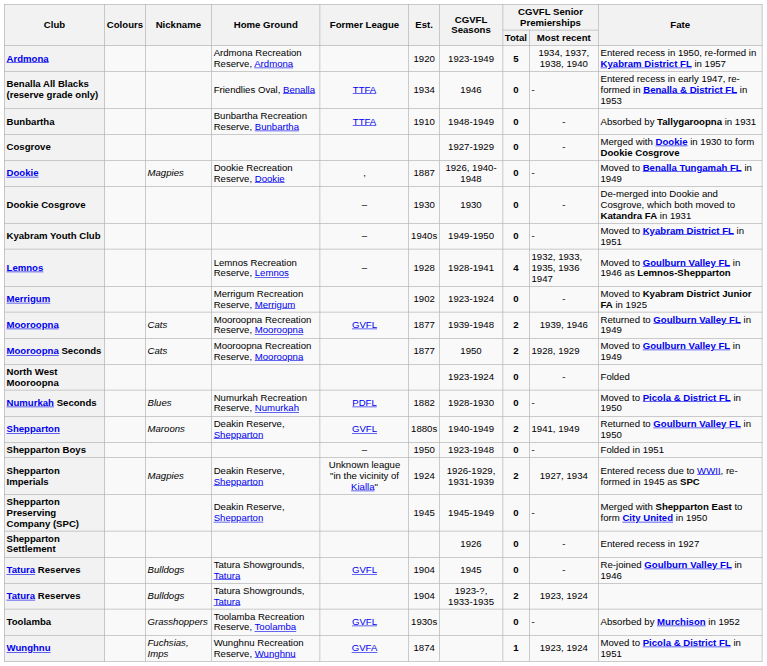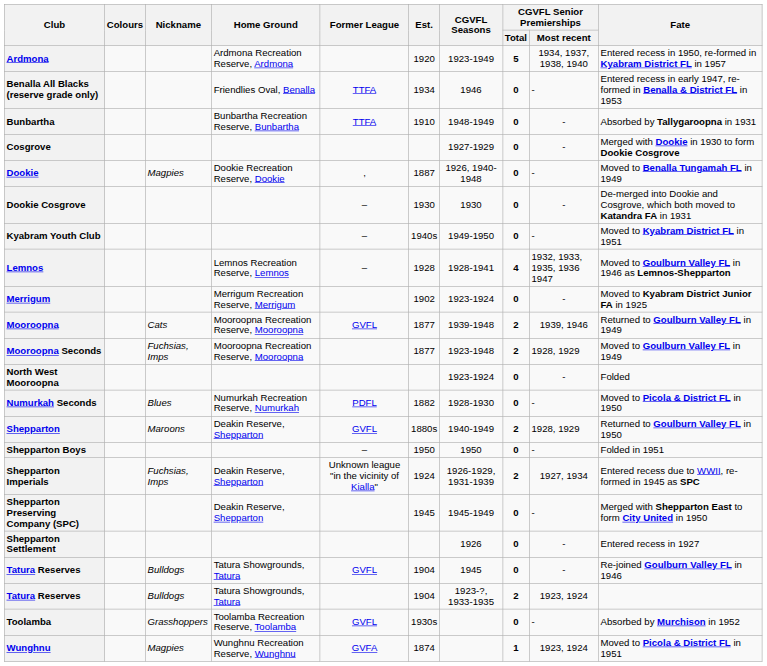 <table class="wikitable sortable" style="text-align:center; width:100%">
 <tr>
 <th rowspan="2">Club</th>
 <th rowspan="2">Colours</th>
 <th rowspan="2">Nickname</th>
 <th rowspan="2">Home Ground</th>
 <th rowspan="2">Former League</th>
 <th rowspan="2">Est.</th>
 <th rowspan="2">CGVFL Seasons</th>
 <th colspan="2">CGVFL Senior Premierships</th>
 <th rowspan="2">Fate</th>
 </tr>
 <tr>
 <th>Total</th>
 <th>Most recent</th>
 </tr>
 <tr>
 <th style="text-align:left"><a href='#'>Ardmona</a></th>
 <td></td>
 <td align="left"></td>
 <td align="left">Ardmona Recreation Reserve, <a href='#'>Ardmona</a></td>
 <td align="center"></td>
 <td>1920</td>
 <td align="center">1923-1949</td>
 <td align="center"><strong>5</strong></td>
 <td>1934,  1937, 1938, 1940</td>
 <td align="left">Entered recess in 1950, re-formed in <a href='#'><strong>Kyabram District FL</strong></a> in 1957</td>
 </tr>
 <tr>
 <th style="text-align:left">Benalla All Blacks (reserve grade only)</th>
 <td></td>
 <td align="left"></td>
 <td align="left">Friendlies Oval, <a href='#'>Benalla</a></td>
 <td align="center"><a href='#'>TTFA</a></td>
 <td>1934</td>
 <td align="center">1946</td>
 <td align="center"><strong>0</strong></td>
 <td align="left">-</td>
 <td align="left">Entered recess in early 1947, re-formed in <a href='#'><strong>Benalla & District FL</strong></a> in 1953</td>
 </tr>
 <tr>
 <th style="text-align:left">Bunbartha</th>
 <td></td>
 <td></td>
 <td align="left">Bunbartha Recreation Reserve, <a href='#'>Bunbartha</a></td>
 <td align="center"><a href='#'>TTFA</a></td>
 <td>1910</td>
 <td align="center">1948-1949</td>
 <td><strong>0</strong></td>
 <td>-</td>
 <td align="left">Absorbed by <strong>Tallygaroopna</strong> in 1931</td>
 </tr>
 <tr>
 <th style="text-align:left">Cosgrove</th>
 <td></td>
 <td></td>
 <td></td>
 <td></td>
 <td></td>
 <td>1927-1929</td>
 <td><strong>0</strong></td>
 <td>-</td>
 <td align="left">Merged with <strong><a href='#'>Dookie</a></strong> in 1930 to form <strong>Dookie Cosgrove</strong></td>
 </tr>
 <tr>
 <th style="text-align:left"><a href='#'>Dookie</a></th>
 <td></td>
 <td align="left"><em>Magpies</em></td>
 <td align="left">Dookie Recreation Reserve, <a href='#'>Dookie</a></td>
 <td>, </td>
 <td>1887</td>
 <td align="center">1926, 1940-1948</td>
 <td align="center"><strong>0</strong></td>
 <td align="left">-</td>
 <td align="left">Moved to <a href='#'><strong>Benalla Tungamah FL</strong></a> in 1949</td>
 </tr>
 <tr>
 <th style="text-align:left">Dookie Cosgrove</th>
 <td></td>
 <td></td>
 <td></td>
 <td>–</td>
 <td>1930</td>
 <td>1930</td>
 <td><strong>0</strong></td>
 <td>-</td>
 <td align="left">De-merged into Dookie and Cosgrove, which both moved to <strong>Katandra FA</strong> in 1931</td>
 </tr>
 <tr>
 <th style="text-align:left">Kyabram Youth Club</th>
 <td></td>
 <td align="left"></td>
 <td align="left"></td>
 <td align="center">–</td>
 <td>1940s</td>
 <td align="center">1949-1950</td>
 <td align="center"><strong>0</strong></td>
 <td align="left">-</td>
 <td align="left">Moved to <a href='#'><strong>Kyabram District FL</strong></a> in 1951</td>
 </tr>
 <tr>
 <th style="text-align:left"><a href='#'>Lemnos</a></th>
 <td></td>
 <td></td>
 <td align="left">Lemnos Recreation Reserve, <a href='#'>Lemnos</a></td>
 <td>–</td>
 <td>1928</td>
 <td>1928-1941</td>
 <td><strong>4</strong></td>
 <td align="left">1932, 1933, 1935, 1936 1947</td>
 <td align="left">Moved to <strong><a href='#'>Goulburn Valley FL</a></strong> in 1946 as <strong>Lemnos-Shepparton</strong></td>
 </tr>
 <tr>
 <th style="text-align:left"><a href='#'>Merrigum</a></th>
 <td></td>
 <td></td>
 <td align="left">Merrigum Recreation Reserve, <a href='#'>Merrigum</a></td>
 <td></td>
 <td>1902</td>
 <td>1923-1924</td>
 <td><strong>0</strong></td>
 <td>-</td>
 <td align="left">Moved to <strong>Kyabram District Junior FA</strong> in 1925</td>
 </tr>
 <tr>
 <th style="text-align:left"><a href='#'>Mooroopna</a></th>
 <td></td>
 <td align="left"><em>Cats</em></td>
 <td align="left">Mooroopna Recreation Reserve, <a href='#'>Mooroopna</a></td>
 <td><a href='#'>GVFL</a></td>
 <td>1877</td>
 <td>1939-1948</td>
 <td><strong>2</strong></td>
 <td>1939, 1946</td>
 <td align="left">Returned to <a href='#'><strong>Goulburn Valley FL</strong></a> in 1949</td>
 </tr>
 <tr>
 <th style="text-align:left"><a href='#'>Mooroopna</a> Seconds</th>
 <td align="left"></td>
-<td align="left"><em>Cats</em></td>
+<td align="left"><em>Fuchsias, Imps</em></td>
 <td align="left">Mooroopna Recreation Reserve, <a href='#'>Mooroopna</a></td>
 <td align="center"></td>
 <td>1877</td>
-<td align="center">1950</td>
+<td align="center">1923-1948</td>
 <td align="center"><strong>2</strong></td>
 <td align="left">1928, 1929</td>
 <td align="left">Moved to <a href='#'><strong>Goulburn Valley FL</strong></a> in 1949</td>
 </tr>
 <tr>
 <th style="text-align:left">North West Mooroopna</th>
 <td></td>
 <td></td>
 <td></td>
 <td></td>
 <td></td>
 <td>1923-1924</td>
 <td><strong>0</strong></td>
 <td>-</td>
 <td align="left">Folded</td>
 </tr>
 <tr>
 <th style="text-align:left"><a href='#'>Numurkah</a> Seconds</th>
 <td></td>
 <td align="left"><em>Blues</em></td>
 <td align="left">Numurkah Recreation Reserve, <a href='#'>Numurkah</a></td>
 <td align="center"><a href='#'>PDFL</a></td>
 <td>1882</td>
 <td>1928-1930</td>
 <td align="center"><strong>0</strong></td>
 <td align="left">-</td>
 <td align="left">Moved to <a href='#'><strong>Picola & District FL</strong></a> in 1950</td>
 </tr>
 <tr>
 <th style="text-align:left"><a href='#'>Shepparton</a></th>
 <td></td>
 <td align="left"><em>Maroons</em></td>
 <td align="left">Deakin Reserve, <a href='#'>Shepparton</a></td>
 <td align="center"><a href='#'>GVFL</a></td>
 <td>1880s</td>
 <td align="center">1940-1949</td>
 <td align="center"><strong>2</strong></td>
-<td align="left">1941, 1949</td>
+<td align="left">1928, 1929</td>
 <td align="left">Returned to <a href='#'><strong>Goulburn Valley FL</strong></a> in 1950</td>
 </tr>
 <tr>
 <th style="text-align:left">Shepparton Boys</th>
 <td></td>
 <td align="left"></td>
 <td align="left"></td>
 <td align="center">–</td>
 <td>1950</td>
-<td align="center">1923-1948</td>
+<td align="center">1950</td>
 <td align="center"><strong>0</strong></td>
 <td align="left">-</td>
 <td align="left">Folded in 1951</td>
 </tr>
 <tr>
 <th style="text-align:left">Shepparton Imperials</th>
 <td></td>
-<td align="left"><em>Magpies</em></td>
+<td align="left"><em>Fuchsias, Imps</em></td>
 <td align="left">Deakin Reserve, <a href='#'>Shepparton</a></td>
 <td>Unknown league "in the vicinity of <a href='#'>Kialla</a>"</td>
 <td>1924</td>
 <td>1926-1929, 1931-1939</td>
 <td><strong>2</strong></td>
 <td>1927, 1934</td>
 <td align="left">Entered recess due to <a href='#'>WWII</a>, re-formed in 1945 as <strong>SPC</strong></td>
 </tr>
 <tr>
 <th style="text-align:left">Shepparton Preserving Company (SPC)</th>
 <td></td>
 <td align="left"></td>
 <td align="left">Deakin Reserve, <a href='#'>Shepparton</a></td>
 <td align="center"></td>
 <td>1945</td>
 <td align="center">1945-1949</td>
 <td align="center"><strong>0</strong></td>
 <td align="left">-</td>
 <td align="left">Merged with <strong>Shepparton East</strong> to form <a href='#'><strong>City United</strong></a> in 1950</td>
 </tr>
 <tr>
 <th style="text-align:left">Shepparton Settlement</th>
 <td></td>
 <td></td>
 <td></td>
 <td></td>
 <td></td>
 <td>1926</td>
 <td><strong>0</strong></td>
 <td>-</td>
 <td align="left">Entered recess in 1927</td>
 </tr>
 <tr>
 <th style="text-align:left"><a href='#'>Tatura</a> Reserves</th>
 <td></td>
 <td align="left"><em>Bulldogs</em></td>
 <td align="left">Tatura Showgrounds, <a href='#'>Tatura</a></td>
 <td><a href='#'>GVFL</a></td>
 <td>1904</td>
 <td>1945</td>
 <td><strong>0</strong></td>
 <td>-</td>
 <td align="left">Re-joined <a href='#'><strong>Goulburn Valley FL</strong></a> in 1946</td>
 </tr>
 <tr>
 <th style="text-align:left"><a href='#'>Tatura</a> Reserves</th>
 <td></td>
 <td align="left"><em>Bulldogs</em></td>
 <td align="left">Tatura Showgrounds, <a href='#'>Tatura</a></td>
 <td></td>
 <td>1904</td>
 <td>1923-?, 1933-1935</td>
 <td><strong>2</strong></td>
 <td>1923, 1924</td>
 <td></td>
 </tr>
 <tr>
 <th style="text-align:left">Toolamba</th>
 <td></td>
 <td align="left"><em>Grasshoppers</em></td>
 <td align="left">Toolamba Recreation Reserve, <a href='#'>Toolamba</a></td>
 <td align="center"><a href='#'>GVFL</a></td>
 <td>1930s</td>
 <td align="center"></td>
 <td align="center"><strong>0</strong></td>
 <td align="left">-</td>
 <td align="left">Absorbed by <a href='#'><strong>Murchison</strong></a> in 1952</td>
 </tr>
 <tr>
 <th style="text-align:left"><a href='#'>Wunghnu</a></th>
 <td></td>
-<td align="left"><em>Fuchsias, Imps</em></td>
+<td align="left"><em>Magpies</em></td>
 <td align="left">Wunghnu Recreation Reserve, <a href='#'>Wunghnu</a></td>
 <td align="center"><a href='#'>GVFA</a></td>
 <td>1874</td>
 <td align="center"></td>
 <td align="center"><strong>1</strong></td>
 <td>1923, 1924</td>
 <td align="left">Moved to <a href='#'><strong>Picola & District FL</strong></a> in 1951</td>
 </tr>
 </table>
